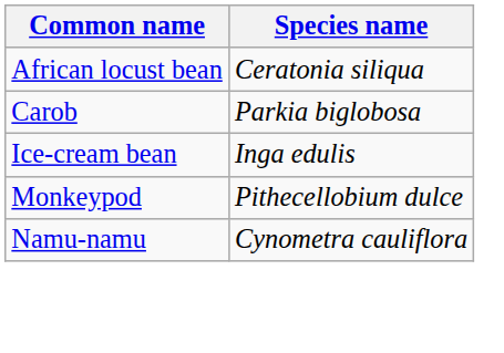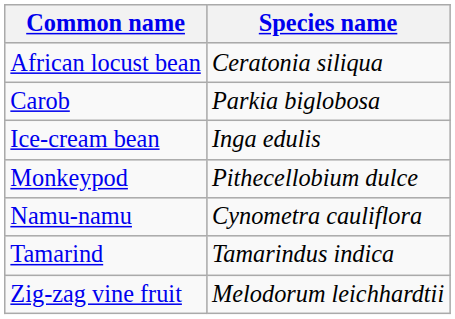 <table class="wikitable sortable sticky-header">
 <tr>
 <th><a href='#'>Common name</a></th>
 <th><a href='#'>Species name</a></th>
 </tr>
 <tr>
 <td><a href='#'>African locust bean</a></td>
 <td><em>Ceratonia siliqua</em></td>
 </tr>
 <tr>
 <td><a href='#'>Carob</a></td>
 <td><em>Parkia biglobosa</em></td>
 </tr>
 <tr>
 <td><a href='#'>Ice-cream bean</a></td>
 <td><em>Inga edulis</em></td>
 </tr>
 <tr>
 <td><a href='#'>Monkeypod</a></td>
 <td><em>Pithecellobium dulce</em></td>
 </tr>
 <tr>
 <td><a href='#'>Namu-namu</a></td>
 <td><em>Cynometra cauliflora</em></td>
 </tr>
+<tr>
+<td><a href='#'>Tamarind</a></td>
+<td><em>Tamarindus indica</em></td>
+</tr>
+<tr>
+<td><a href='#'>Zig-zag vine fruit</a></td>
+<td><em>Melodorum leichhardtii</em></td>
+</tr>
 </table>
